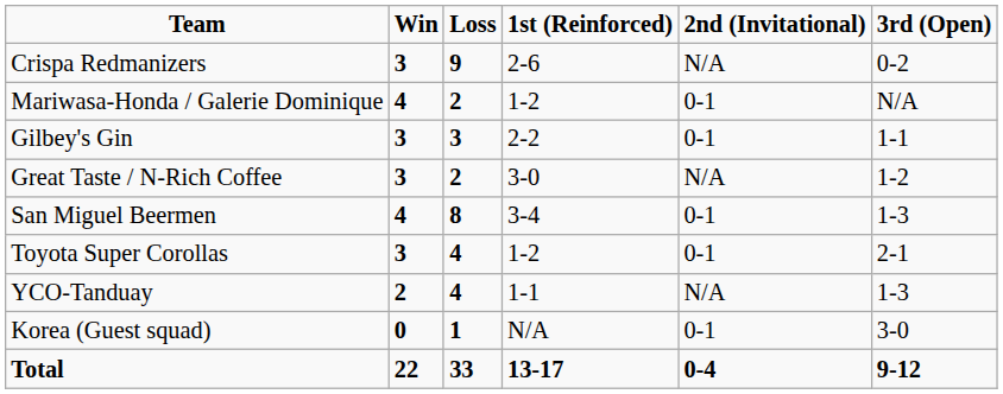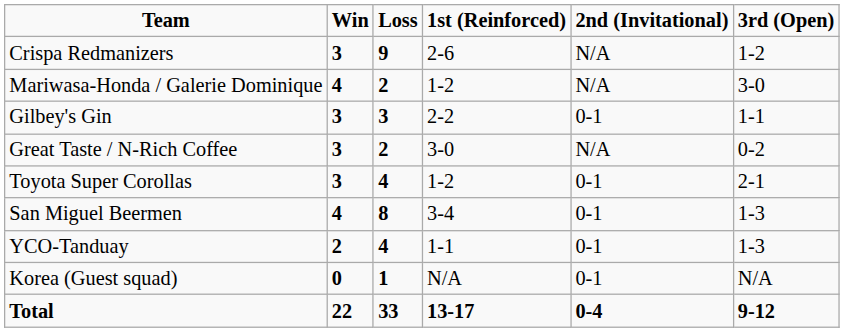 <table class=wikitable sortable>
 <tr align=center>
 <td><strong>Team</strong></td>
 <td><strong>Win</strong></td>
 <td><strong>Loss</strong></td>
 <td><strong>1st (Reinforced)</strong></td>
 <td><strong>2nd (Invitational)</strong></td>
 <td><strong>3rd (Open)</strong></td>
 </tr>
 <tr>
 <td>Crispa Redmanizers</td>
 <td><strong>3</strong></td>
 <td><strong>9</strong></td>
 <td>2-6</td>
 <td>N/A</td>
-<td>0-2</td>
+<td>1-2</td>
 </tr>
 <tr>
 <td>Mariwasa-Honda / Galerie Dominique</td>
 <td><strong>4</strong></td>
 <td><strong>2</strong></td>
 <td>1-2</td>
-<td>0-1</td>
 <td>N/A</td>
+<td>3-0</td>
 </tr>
 <tr>
 <td>Gilbey's Gin</td>
 <td><strong>3</strong></td>
 <td><strong>3</strong></td>
 <td>2-2</td>
 <td>0-1</td>
 <td>1-1</td>
 </tr>
 <tr>
 <td>Great Taste / N-Rich Coffee</td>
 <td><strong>3</strong></td>
 <td><strong>2</strong></td>
 <td>3-0</td>
 <td>N/A</td>
+<td>0-2</td>
+</tr>
+<tr>
+<td>Toyota Super Corollas</td>
+<td><strong>3</strong></td>
+<td><strong>4</strong></td>
 <td>1-2</td>
+<td>0-1</td>
+<td>2-1</td>
 </tr>
 <tr>
 <td>San Miguel Beermen</td>
 <td><strong>4</strong></td>
 <td><strong>8</strong></td>
 <td>3-4</td>
 <td>0-1</td>
 <td>1-3</td>
 </tr>
 <tr>
-<td>Toyota Super Corollas</td>
-<td><strong>3</strong></td>
-<td><strong>4</strong></td>
-<td>1-2</td>
-<td>0-1</td>
-<td>2-1</td>
-</tr>
-<tr>
 <td>YCO-Tanduay</td>
 <td><strong>2</strong></td>
 <td><strong>4</strong></td>
 <td>1-1</td>
-<td>N/A</td>
+<td>0-1</td>
 <td>1-3</td>
 </tr>
 <tr>
 <td>Korea (Guest squad)</td>
 <td><strong>0</strong></td>
 <td><strong>1</strong></td>
 <td>N/A</td>
 <td>0-1</td>
-<td>3-0</td>
+<td>N/A</td>
 </tr>
 <tr>
 <td><strong>Total</strong></td>
 <td><strong>22</strong></td>
 <td><strong>33</strong></td>
 <td><strong>13-17</strong></td>
 <td><strong>0-4</strong></td>
 <td><strong>9-12</strong></td>
 </tr>
 </table>
